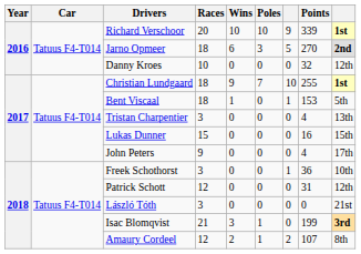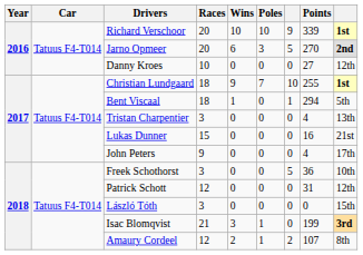 <table class="wikitable" style="font-size:85%">
 <tr>
 <th>Year</th>
 <th>Car</th>
 <th>Drivers</th>
 <th>Races</th>
 <th>Wins</th>
 <th>Poles</th>
 <th></th>
 <th>Points</th>
 <th></th>
 </tr>
 <tr>
 <th rowspan=3><a href='#'>2016</a></th>
 <td rowspan=3><a href='#'>Tatuus F4-T014</a></td>
 <td> <a href='#'>Richard Verschoor</a></td>
 <td>20</td>
 <td>10</td>
 <td>10</td>
 <td>9</td>
 <td>339</td>
 <td style="background:#FFFFBF;"><strong>1st</strong></td>
 </tr>
 <tr>
 <td> <a href='#'>Jarno Opmeer</a></td>
-<td>18</td>
+<td>20</td>
 <td>6</td>
 <td>3</td>
 <td>5</td>
 <td>270</td>
 <td style="background:#DFDFDF;"><strong>2nd</strong></td>
 </tr>
 <tr>
 <td> Danny Kroes</td>
 <td>10</td>
 <td>0</td>
 <td>0</td>
 <td>0</td>
-<td>32</td>
+<td>27</td>
 <td>12th</td>
 </tr>
 <tr>
 <th rowspan=5><a href='#'>2017</a></th>
 <td rowspan=5><a href='#'>Tatuus F4-T014</a></td>
 <td> <a href='#'>Christian Lundgaard</a></td>
 <td>18</td>
 <td>9</td>
 <td>7</td>
 <td>10</td>
 <td>255</td>
 <td style="background:#FFFFBF;"><strong>1st</strong></td>
 </tr>
 <tr>
 <td> <a href='#'>Bent Viscaal</a></td>
 <td>18</td>
 <td>1</td>
 <td>0</td>
 <td>1</td>
-<td>153</td>
+<td>294</td>
 <td>5th</td>
 </tr>
 <tr>
 <td> <a href='#'>Tristan Charpentier</a></td>
 <td>3</td>
 <td>0</td>
 <td>0</td>
 <td>0</td>
 <td>4</td>
 <td>13th</td>
 </tr>
 <tr>
 <td> <a href='#'>Lukas Dunner</a></td>
 <td>15</td>
 <td>0</td>
 <td>0</td>
 <td>0</td>
 <td>16</td>
-<td>15th</td>
+<td>21st</td>
 </tr>
 <tr>
 <td> John Peters</td>
 <td>9</td>
 <td>0</td>
 <td>0</td>
 <td>0</td>
 <td>4</td>
 <td>17th</td>
 </tr>
 <tr>
 <th rowspan=5><a href='#'>2018</a></th>
 <td rowspan=5><a href='#'>Tatuus F4-T014</a></td>
 <td> Freek Schothorst</td>
 <td>3</td>
 <td>0</td>
 <td>0</td>
-<td>1</td>
+<td>5</td>
 <td>36</td>
 <td>10th</td>
 </tr>
 <tr>
 <td> Patrick Schott</td>
 <td>12</td>
 <td>0</td>
 <td>0</td>
 <td>0</td>
 <td>31</td>
 <td>12th</td>
 </tr>
 <tr>
 <td> <a href='#'>László Tóth</a></td>
 <td>3</td>
 <td>0</td>
 <td>0</td>
 <td>0</td>
 <td>0</td>
-<td>21st</td>
+<td>15th</td>
 </tr>
 <tr>
 <td> Isac Blomqvist</td>
 <td>21</td>
 <td>3</td>
 <td>1</td>
 <td>0</td>
 <td>199</td>
 <td style="background:#FFDF9F;"><strong>3rd</strong></td>
 </tr>
 <tr>
 <td> <a href='#'>Amaury Cordeel</a></td>
 <td>12</td>
 <td>2</td>
 <td>1</td>
 <td>2</td>
 <td>107</td>
 <td>8th</td>
 </tr>
 </table>
